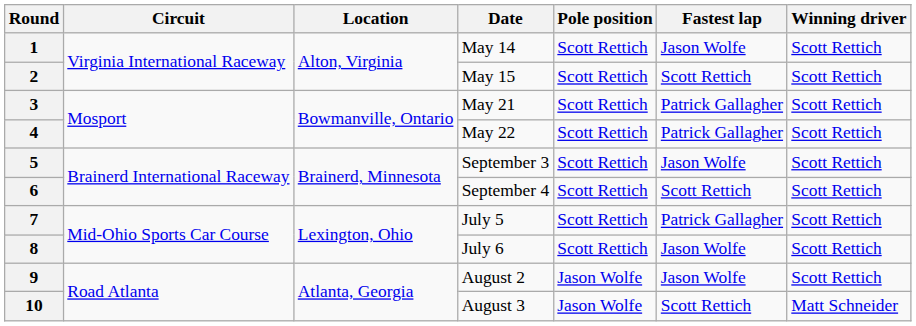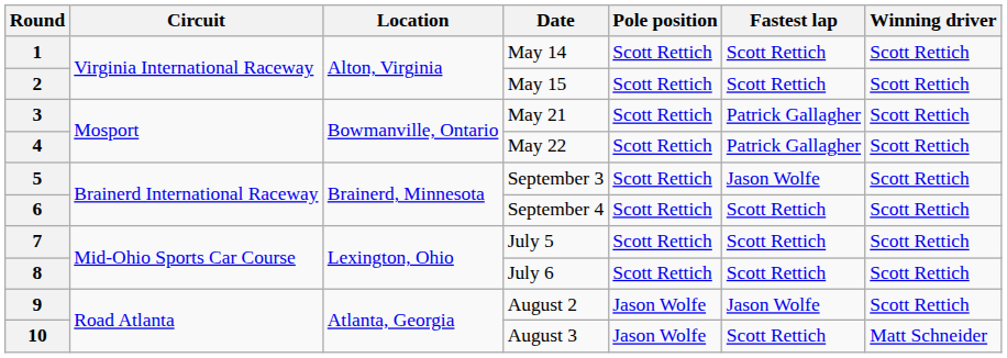 <table class="wikitable" border="1" style="font-size: 85%;">
 <tr>
 <th>Round</th>
 <th>Circuit</th>
 <th>Location</th>
 <th>Date</th>
 <th>Pole position</th>
 <th>Fastest lap</th>
 <th>Winning driver</th>
 </tr>
 <tr>
 <th>1</th>
 <td rowspan=2><a href='#'>Virginia International Raceway</a></td>
 <td rowspan=2> <a href='#'>Alton, Virginia</a></td>
 <td>May 14</td>
 <td> <a href='#'>Scott Rettich</a></td>
-<td> <a href='#'>Jason Wolfe</a></td>
+<td> <a href='#'>Scott Rettich</a></td>
 <td> <a href='#'>Scott Rettich</a></td>
 </tr>
 <tr>
 <th>2</th>
 <td>May 15</td>
 <td> <a href='#'>Scott Rettich</a></td>
 <td> <a href='#'>Scott Rettich</a></td>
 <td> <a href='#'>Scott Rettich</a></td>
 </tr>
 <tr>
 <th>3</th>
 <td rowspan=2><a href='#'>Mosport</a></td>
 <td rowspan=2> <a href='#'>Bowmanville, Ontario</a></td>
 <td>May 21</td>
 <td> <a href='#'>Scott Rettich</a></td>
 <td> <a href='#'>Patrick Gallagher</a></td>
 <td> <a href='#'>Scott Rettich</a></td>
 </tr>
 <tr>
 <th>4</th>
 <td>May 22</td>
 <td> <a href='#'>Scott Rettich</a></td>
 <td> <a href='#'>Patrick Gallagher</a></td>
 <td> <a href='#'>Scott Rettich</a></td>
 </tr>
 <tr>
 <th>5</th>
 <td rowspan=2><a href='#'>Brainerd International Raceway</a></td>
 <td rowspan=2> <a href='#'>Brainerd, Minnesota</a></td>
 <td>September 3</td>
 <td> <a href='#'>Scott Rettich</a></td>
 <td> <a href='#'>Jason Wolfe</a></td>
 <td> <a href='#'>Scott Rettich</a></td>
 </tr>
 <tr>
 <th>6</th>
 <td>September 4</td>
 <td> <a href='#'>Scott Rettich</a></td>
 <td> <a href='#'>Scott Rettich</a></td>
 <td> <a href='#'>Scott Rettich</a></td>
 </tr>
 <tr>
 <th>7</th>
 <td rowspan=2><a href='#'>Mid-Ohio Sports Car Course</a></td>
 <td rowspan=2> <a href='#'>Lexington, Ohio</a></td>
 <td>July 5</td>
 <td> <a href='#'>Scott Rettich</a></td>
-<td> <a href='#'>Patrick Gallagher</a></td>
+<td> <a href='#'>Scott Rettich</a></td>
 <td> <a href='#'>Scott Rettich</a></td>
 </tr>
 <tr>
 <th>8</th>
 <td>July 6</td>
 <td> <a href='#'>Scott Rettich</a></td>
-<td> <a href='#'>Jason Wolfe</a></td>
+<td> <a href='#'>Scott Rettich</a></td>
 <td> <a href='#'>Scott Rettich</a></td>
 </tr>
 <tr>
 <th>9</th>
 <td rowspan=2><a href='#'>Road Atlanta</a></td>
 <td rowspan=2> <a href='#'>Atlanta, Georgia</a></td>
 <td>August 2</td>
 <td> <a href='#'>Jason Wolfe</a></td>
 <td> <a href='#'>Jason Wolfe</a></td>
 <td> <a href='#'>Scott Rettich</a></td>
 </tr>
 <tr>
 <th>10</th>
 <td>August 3</td>
 <td> <a href='#'>Jason Wolfe</a></td>
 <td> <a href='#'>Scott Rettich</a></td>
 <td> <a href='#'>Matt Schneider</a></td>
 </tr>
 </table>
